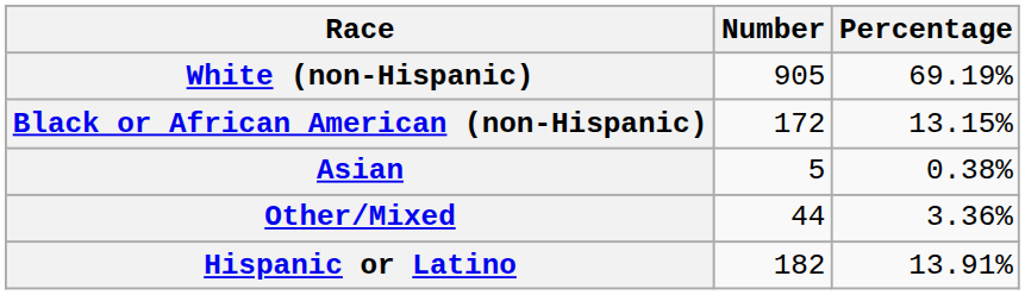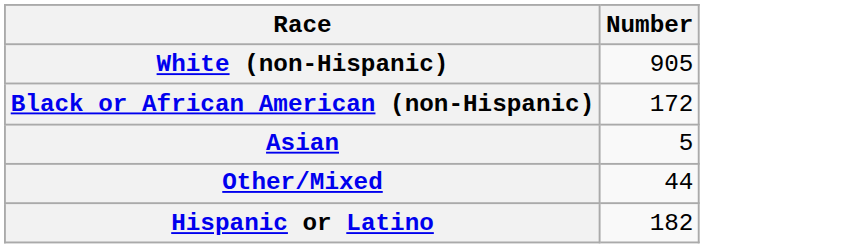 <table class="wikitable" style="text-align:right">
 <tr>
 <th scope="col">Race</th>
 <th scope="col">Number</th>
-<th scope="col">Percentage</th>
 </tr>
 <tr>
 <th scope="row"><a href='#'>White</a> (non-Hispanic)</th>
 <td>905</td>
-<td>69.19%</td>
 </tr>
 <tr>
 <th scope="row"><a href='#'>Black or African American</a> (non-Hispanic)</th>
 <td>172</td>
-<td>13.15%</td>
 </tr>
 <tr>
 <th scope="row"><a href='#'>Asian</a></th>
 <td>5</td>
-<td>0.38%</td>
 </tr>
 <tr>
 <th scope="row"><a href='#'>Other/Mixed</a></th>
 <td>44</td>
-<td>3.36%</td>
 </tr>
 <tr>
 <th scope="row"><a href='#'>Hispanic</a> or <a href='#'>Latino</a></th>
 <td>182</td>
-<td>13.91%</td>
 </tr>
 </table>
